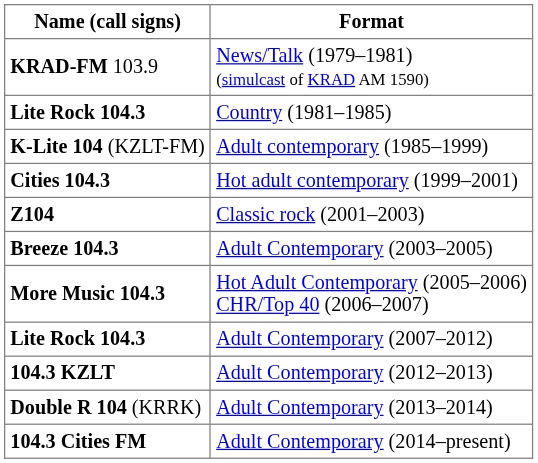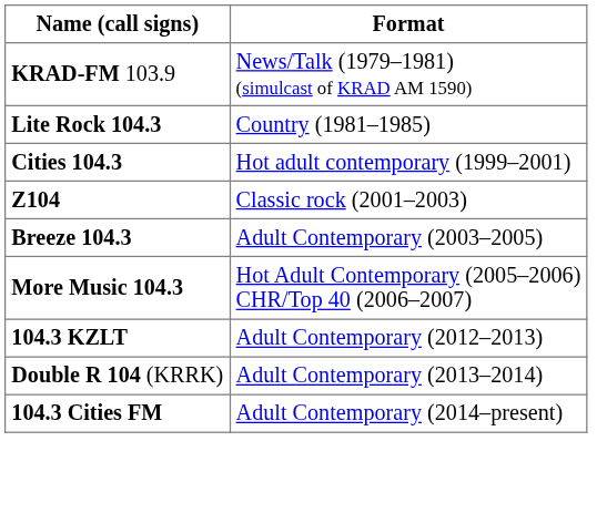 <table class="toccolours" border="1" cellpadding="4" cellspacing="0" style="border-collapse: collapse; float:left; margin-right: 1em; margin-bottom: 1em">
 <tr>
 <th>Name (call signs)</th>
 <th>Format</th>
 </tr>
 <tr>
 <td><strong>KRAD-FM</strong> 103.9</td>
 <td><a href='#'>News/Talk</a> (1979–1981)<br><small>(<a href='#'>simulcast</a> of <a href='#'>KRAD</a> AM 1590)</small></td>
 </tr>
 <tr>
 <td><strong>Lite Rock 104.3</strong></td>
 <td><a href='#'>Country</a> (1981–1985)</td>
-</tr>
-<tr>
-<td><strong>K-Lite 104</strong> (KZLT-FM)</td>
-<td><a href='#'>Adult contemporary</a> (1985–1999)</td>
 </tr>
 <tr>
 <td><strong>Cities 104.3</strong></td>
 <td><a href='#'>Hot adult contemporary</a> (1999–2001)</td>
 </tr>
 <tr>
 <td><strong>Z104</strong></td>
 <td><a href='#'>Classic rock</a> (2001–2003)</td>
 </tr>
 <tr>
 <td><strong>Breeze 104.3</strong></td>
 <td><a href='#'>Adult Contemporary</a> (2003–2005)</td>
 </tr>
 <tr>
 <td><strong>More Music 104.3</strong></td>
 <td><a href='#'>Hot Adult Contemporary</a> (2005–2006)<br><a href='#'>CHR/Top 40</a> (2006–2007)</td>
 </tr>
 <tr>
-<td><strong>Lite Rock 104.3</strong></td>
-<td><a href='#'>Adult Contemporary</a> (2007–2012)</td>
-</tr>
-<tr>
 <td><strong>104.3 KZLT</strong></td>
 <td><a href='#'>Adult Contemporary</a> (2012–2013)</td>
 </tr>
 <tr>
 <td><strong>Double R 104</strong> (KRRK)</td>
 <td><a href='#'>Adult Contemporary</a> (2013–2014)</td>
 </tr>
 <tr>
 <td><strong>104.3 Cities FM</strong></td>
 <td><a href='#'>Adult Contemporary</a> (2014–present)</td>
 </tr>
 </table>
